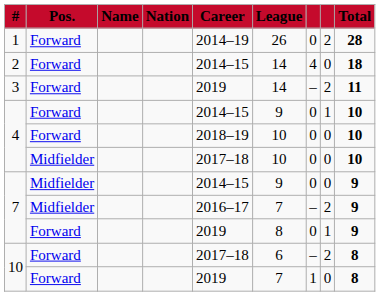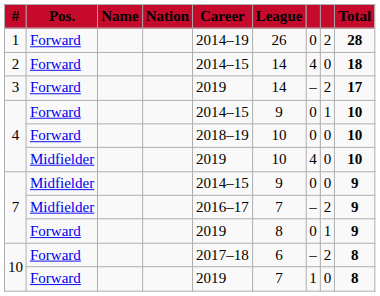 <table class="wikitable sortable" style="text-align:center;">
 <tr>
 <th style="background:#C50A2C; color:#000000;" scope="col">#</th>
 <th style="background:#C50A2C; color:#000000;" scope="col">Pos.</th>
 <th style="background:#C50A2C; color:#000000;" scope="col">Name</th>
 <th style="background:#C50A2C; color:#000000;" scope="col">Nation</th>
 <th style="background:#C50A2C; color:#000000;" scope="col">Career</th>
 <th style="background:#C50A2C; color:#000000;" scope="col">League</th>
 <th style="background:#C50A2C; color:#000000;" scope="col"></th>
 <th style="background:#C50A2C; color:#000000;" scope="col"></th>
 <th style="background:#C50A2C; color:#000000;" scope="col">Total</th>
 </tr>
 <tr>
 <td>1</td>
 <td align="left"><a href='#'>Forward</a></td>
 <td align="left"></td>
 <td align="left"></td>
 <td align="left">2014–19</td>
 <td>26</td>
 <td>0</td>
 <td>2</td>
 <td><strong>28</strong></td>
 </tr>
 <tr>
 <td>2</td>
 <td align="left"><a href='#'>Forward</a></td>
 <td align="left"></td>
 <td align="left"></td>
 <td align="left">2014–15</td>
 <td>14</td>
 <td>4</td>
 <td>0</td>
 <td><strong>18</strong></td>
 </tr>
 <tr>
 <td>3</td>
 <td align="left"><a href='#'>Forward</a></td>
 <td align="left"></td>
 <td align="left"></td>
 <td align="left">2019</td>
 <td>14</td>
 <td>–</td>
 <td>2</td>
-<td><strong>11</strong></td>
+<td><strong>17</strong></td>
 </tr>
 <tr>
 <td rowspan="3">4</td>
 <td align="left"><a href='#'>Forward</a></td>
 <td align="left"></td>
 <td align="left"></td>
 <td align="left">2014–15</td>
 <td>9</td>
 <td>0</td>
 <td>1</td>
 <td><strong>10</strong></td>
 </tr>
 <tr>
 <td align="left"><a href='#'>Forward</a></td>
 <td align="left"></td>
 <td align="left"></td>
 <td align="left">2018–19</td>
 <td>10</td>
 <td>0</td>
 <td>0</td>
 <td><strong>10</strong></td>
 </tr>
 <tr>
 <td align="left"><a href='#'>Midfielder</a></td>
 <td align="left"></td>
 <td align="left"></td>
-<td align="left">2017–18</td>
+<td align="left">2019</td>
 <td>10</td>
-<td>0</td>
+<td>4</td>
 <td>0</td>
 <td><strong>10</strong></td>
 </tr>
 <tr>
 <td rowspan="3">7</td>
 <td align="left"><a href='#'>Midfielder</a></td>
 <td align="left"></td>
 <td align="left"></td>
 <td align="left">2014–15</td>
 <td>9</td>
 <td>0</td>
 <td>0</td>
 <td><strong>9</strong></td>
 </tr>
 <tr>
 <td align="left"><a href='#'>Midfielder</a></td>
 <td align="left"></td>
 <td align="left"></td>
 <td align="left">2016–17</td>
 <td>7</td>
 <td>–</td>
 <td>2</td>
 <td><strong>9</strong></td>
 </tr>
 <tr>
 <td align="left"><a href='#'>Forward</a></td>
 <td align="left"></td>
 <td align="left"></td>
 <td align="left">2019</td>
 <td>8</td>
 <td>0</td>
 <td>1</td>
 <td><strong>9</strong></td>
 </tr>
 <tr>
 <td rowspan="2">10</td>
 <td align="left"><a href='#'>Forward</a></td>
 <td align="left"></td>
 <td align="left"></td>
 <td align="left">2017–18</td>
 <td>6</td>
 <td>–</td>
 <td>2</td>
 <td><strong>8</strong></td>
 </tr>
 <tr>
 <td align="left"><a href='#'>Forward</a></td>
 <td align="left"></td>
 <td align="left"></td>
 <td align="left">2019</td>
 <td>7</td>
 <td>1</td>
 <td>0</td>
 <td><strong>8</strong></td>
 </tr>
 </table>
